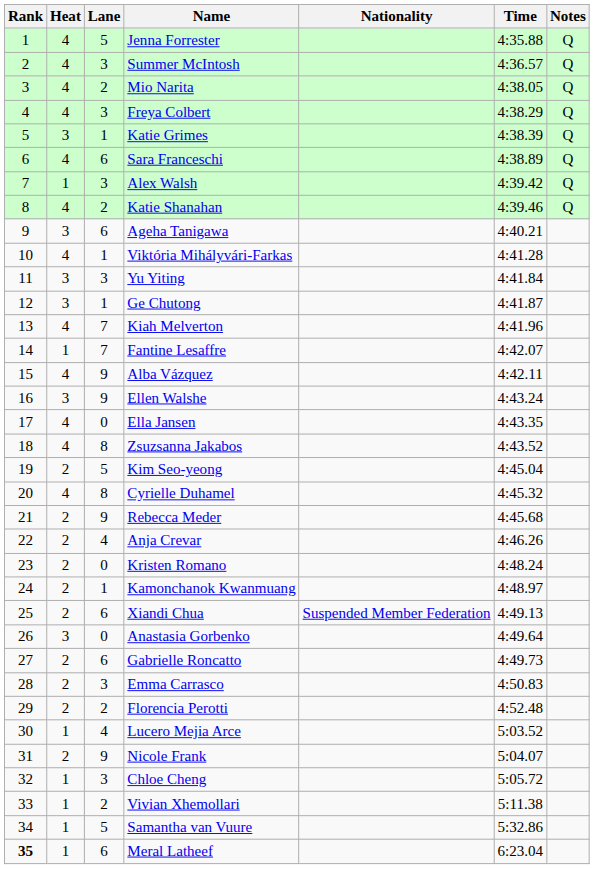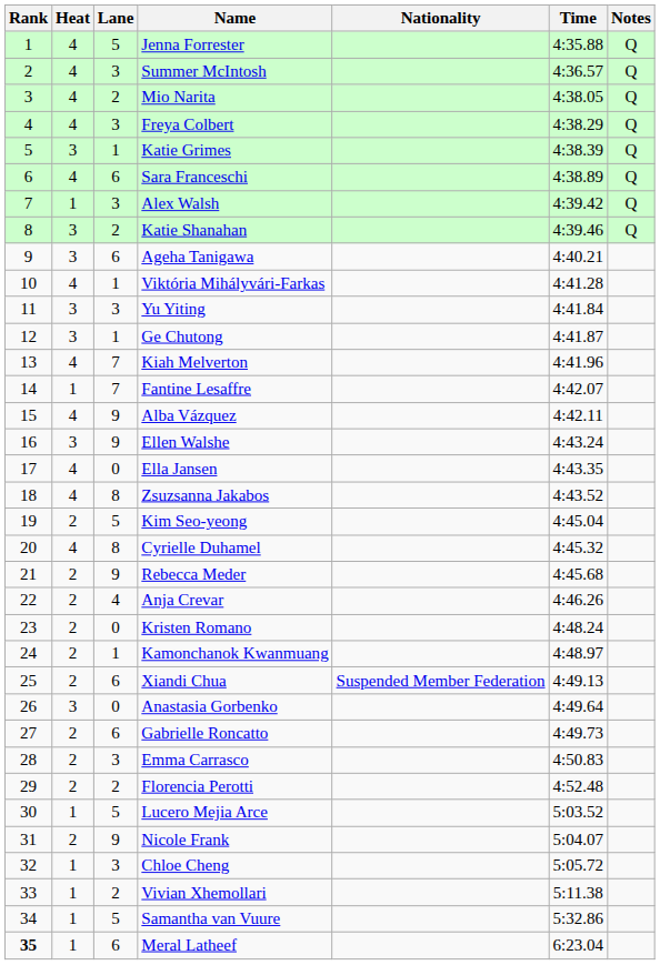 <table class="wikitable sortable" style="text-align:center">
 <tr>
 <th>Rank</th>
 <th>Heat</th>
 <th>Lane</th>
 <th>Name</th>
 <th>Nationality</th>
 <th>Time</th>
 <th>Notes</th>
 </tr>
 <tr bgcolor=ccffcc>
 <td>1</td>
 <td>4</td>
 <td>5</td>
 <td align=left><a href='#'>Jenna Forrester</a></td>
 <td align=left></td>
 <td>4:35.88</td>
 <td>Q</td>
 </tr>
 <tr bgcolor=ccffcc>
 <td>2</td>
 <td>4</td>
 <td>3</td>
 <td align=left><a href='#'>Summer McIntosh</a></td>
 <td align=left></td>
 <td>4:36.57</td>
 <td>Q</td>
 </tr>
 <tr bgcolor=ccffcc>
 <td>3</td>
 <td>4</td>
 <td>2</td>
 <td align=left><a href='#'>Mio Narita</a></td>
 <td align=left></td>
 <td>4:38.05</td>
 <td>Q</td>
 </tr>
 <tr bgcolor=ccffcc>
 <td>4</td>
 <td>4</td>
 <td>3</td>
 <td align=left><a href='#'>Freya Colbert</a></td>
 <td align=left></td>
 <td>4:38.29</td>
 <td>Q</td>
 </tr>
 <tr bgcolor=ccffcc>
 <td>5</td>
 <td>3</td>
 <td>1</td>
 <td align=left><a href='#'>Katie Grimes</a></td>
 <td align=left></td>
 <td>4:38.39</td>
 <td>Q</td>
 </tr>
 <tr bgcolor=ccffcc>
 <td>6</td>
 <td>4</td>
 <td>6</td>
 <td align=left><a href='#'>Sara Franceschi</a></td>
 <td align=left></td>
 <td>4:38.89</td>
 <td>Q</td>
 </tr>
 <tr bgcolor=ccffcc>
 <td>7</td>
 <td>1</td>
 <td>3</td>
 <td align=left><a href='#'>Alex Walsh</a></td>
 <td align=left></td>
 <td>4:39.42</td>
 <td>Q</td>
 </tr>
 <tr bgcolor=ccffcc>
 <td>8</td>
-<td>4</td>
+<td>3</td>
 <td>2</td>
 <td align=left><a href='#'>Katie Shanahan</a></td>
 <td align=left></td>
 <td>4:39.46</td>
 <td>Q</td>
 </tr>
 <tr>
 <td>9</td>
 <td>3</td>
 <td>6</td>
 <td align=left><a href='#'>Ageha Tanigawa</a></td>
 <td align=left></td>
 <td>4:40.21</td>
 <td></td>
 </tr>
 <tr>
 <td>10</td>
 <td>4</td>
 <td>1</td>
 <td align=left><a href='#'>Viktória Mihályvári-Farkas</a></td>
 <td align=left></td>
 <td>4:41.28</td>
 <td></td>
 </tr>
 <tr>
 <td>11</td>
 <td>3</td>
 <td>3</td>
 <td align=left><a href='#'>Yu Yiting</a></td>
 <td align=left></td>
 <td>4:41.84</td>
 <td></td>
 </tr>
 <tr>
 <td>12</td>
 <td>3</td>
 <td>1</td>
 <td align=left><a href='#'>Ge Chutong</a></td>
 <td align=left></td>
 <td>4:41.87</td>
 <td></td>
 </tr>
 <tr>
 <td>13</td>
 <td>4</td>
 <td>7</td>
 <td align=left><a href='#'>Kiah Melverton</a></td>
 <td align=left></td>
 <td>4:41.96</td>
 <td></td>
 </tr>
 <tr>
 <td>14</td>
 <td>1</td>
 <td>7</td>
 <td align=left><a href='#'>Fantine Lesaffre</a></td>
 <td align=left></td>
 <td>4:42.07</td>
 <td></td>
 </tr>
 <tr>
 <td>15</td>
 <td>4</td>
 <td>9</td>
 <td align=left><a href='#'>Alba Vázquez</a></td>
 <td align=left></td>
 <td>4:42.11</td>
 <td></td>
 </tr>
 <tr>
 <td>16</td>
 <td>3</td>
 <td>9</td>
 <td align=left><a href='#'>Ellen Walshe</a></td>
 <td align=left></td>
 <td>4:43.24</td>
 <td></td>
 </tr>
 <tr>
 <td>17</td>
 <td>4</td>
 <td>0</td>
 <td align=left><a href='#'>Ella Jansen</a></td>
 <td align=left></td>
 <td>4:43.35</td>
 <td></td>
 </tr>
 <tr>
 <td>18</td>
 <td>4</td>
 <td>8</td>
 <td align=left><a href='#'>Zsuzsanna Jakabos</a></td>
 <td align=left></td>
 <td>4:43.52</td>
 <td></td>
 </tr>
 <tr>
 <td>19</td>
 <td>2</td>
 <td>5</td>
 <td align=left><a href='#'>Kim Seo-yeong</a></td>
 <td align=left></td>
 <td>4:45.04</td>
 <td></td>
 </tr>
 <tr>
 <td>20</td>
 <td>4</td>
 <td>8</td>
 <td align=left><a href='#'>Cyrielle Duhamel</a></td>
 <td align=left></td>
 <td>4:45.32</td>
 <td></td>
 </tr>
 <tr>
 <td>21</td>
 <td>2</td>
 <td>9</td>
 <td align=left><a href='#'>Rebecca Meder</a></td>
 <td align=left></td>
 <td>4:45.68</td>
 <td></td>
 </tr>
 <tr>
 <td>22</td>
 <td>2</td>
 <td>4</td>
 <td align=left><a href='#'>Anja Crevar</a></td>
 <td align=left></td>
 <td>4:46.26</td>
 <td></td>
 </tr>
 <tr>
 <td>23</td>
 <td>2</td>
 <td>0</td>
 <td align=left><a href='#'>Kristen Romano</a></td>
 <td align=left></td>
 <td>4:48.24</td>
 <td></td>
 </tr>
 <tr>
 <td>24</td>
 <td>2</td>
 <td>1</td>
 <td align=left><a href='#'>Kamonchanok Kwanmuang</a></td>
 <td align=left></td>
 <td>4:48.97</td>
 <td></td>
 </tr>
 <tr>
 <td>25</td>
 <td>2</td>
 <td>6</td>
 <td align=left><a href='#'>Xiandi Chua</a></td>
 <td align=left> <a href='#'>Suspended Member Federation</a></td>
 <td>4:49.13</td>
 <td></td>
 </tr>
 <tr>
 <td>26</td>
 <td>3</td>
 <td>0</td>
 <td align=left><a href='#'>Anastasia Gorbenko</a></td>
 <td align=left></td>
 <td>4:49.64</td>
 <td></td>
 </tr>
 <tr>
 <td>27</td>
 <td>2</td>
 <td>6</td>
 <td align=left><a href='#'>Gabrielle Roncatto</a></td>
 <td align=left></td>
 <td>4:49.73</td>
 <td></td>
 </tr>
 <tr>
 <td>28</td>
 <td>2</td>
 <td>3</td>
 <td align=left><a href='#'>Emma Carrasco</a></td>
 <td align=left></td>
 <td>4:50.83</td>
 <td></td>
 </tr>
 <tr>
 <td>29</td>
 <td>2</td>
 <td>2</td>
 <td align=left><a href='#'>Florencia Perotti</a></td>
 <td align=left></td>
 <td>4:52.48</td>
 <td></td>
 </tr>
 <tr>
 <td>30</td>
 <td>1</td>
-<td>4</td>
+<td>5</td>
 <td align=left><a href='#'>Lucero Mejia Arce</a></td>
 <td align=left></td>
 <td>5:03.52</td>
 <td></td>
 </tr>
 <tr>
 <td>31</td>
 <td>2</td>
 <td>9</td>
 <td align=left><a href='#'>Nicole Frank</a></td>
 <td align=left></td>
 <td>5:04.07</td>
 <td></td>
 </tr>
 <tr>
 <td>32</td>
 <td>1</td>
 <td>3</td>
 <td align=left><a href='#'>Chloe Cheng</a></td>
 <td align=left></td>
 <td>5:05.72</td>
 <td></td>
 </tr>
 <tr>
 <td>33</td>
 <td>1</td>
 <td>2</td>
 <td align=left><a href='#'>Vivian Xhemollari</a></td>
 <td align=left></td>
 <td>5:11.38</td>
 <td></td>
 </tr>
 <tr>
 <td>34</td>
 <td>1</td>
 <td>5</td>
 <td align=left><a href='#'>Samantha van Vuure</a></td>
 <td align=left></td>
 <td>5:32.86</td>
 <td></td>
 </tr>
 <tr>
 <td><strong>35</strong></td>
 <td>1</td>
 <td>6</td>
 <td align=left><a href='#'>Meral Latheef</a></td>
 <td align=left></td>
 <td>6:23.04</td>
 <td></td>
 </tr>
 </table>
